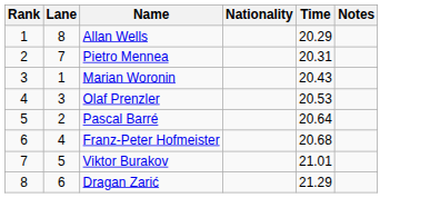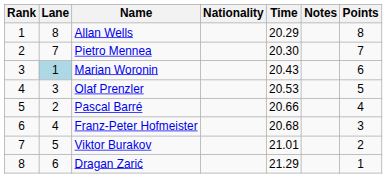 <table class="wikitable sortable" style="text-align:center">
 <tr>
 <th>Rank</th>
 <th>Lane</th>
 <th>Name</th>
 <th>Nationality</th>
 <th>Time</th>
 <th>Notes</th>
+<th>Points</th>
 </tr>
 <tr>
 <td>1</td>
 <td>8</td>
 <td align=left><a href='#'>Allan Wells</a></td>
 <td align=left></td>
 <td>20.29</td>
 <td></td>
+<td>8</td>
 </tr>
 <tr>
 <td>2</td>
 <td>7</td>
 <td align=left><a href='#'>Pietro Mennea</a></td>
 <td align=left></td>
-<td>20.31</td>
+<td>20.30</td>
 <td></td>
+<td>7</td>
 </tr>
 <tr>
 <td>3</td>
-<td>1</td>
+<td style="background: lightblue;">1</td>
 <td align=left><a href='#'>Marian Woronin</a></td>
 <td align=left></td>
 <td>20.43</td>
 <td></td>
+<td>6</td>
 </tr>
 <tr>
 <td>4</td>
 <td>3</td>
 <td align=left><a href='#'>Olaf Prenzler</a></td>
 <td align=left></td>
 <td>20.53</td>
 <td></td>
+<td>5</td>
 </tr>
 <tr>
 <td>5</td>
 <td>2</td>
 <td align=left><a href='#'>Pascal Barré</a></td>
 <td align=left></td>
-<td>20.64</td>
+<td>20.66</td>
 <td></td>
+<td>4</td>
 </tr>
 <tr>
 <td>6</td>
 <td>4</td>
 <td align=left><a href='#'>Franz-Peter Hofmeister</a></td>
 <td align=left></td>
 <td>20.68</td>
 <td></td>
+<td>3</td>
 </tr>
 <tr>
 <td>7</td>
 <td>5</td>
 <td align=left><a href='#'>Viktor Burakov</a></td>
 <td align=left></td>
 <td>21.01</td>
 <td></td>
+<td>2</td>
 </tr>
 <tr>
 <td>8</td>
 <td>6</td>
 <td align=left><a href='#'>Dragan Zarić</a></td>
 <td align=left></td>
 <td>21.29</td>
 <td></td>
+<td>1</td>
 </tr>
 </table>
